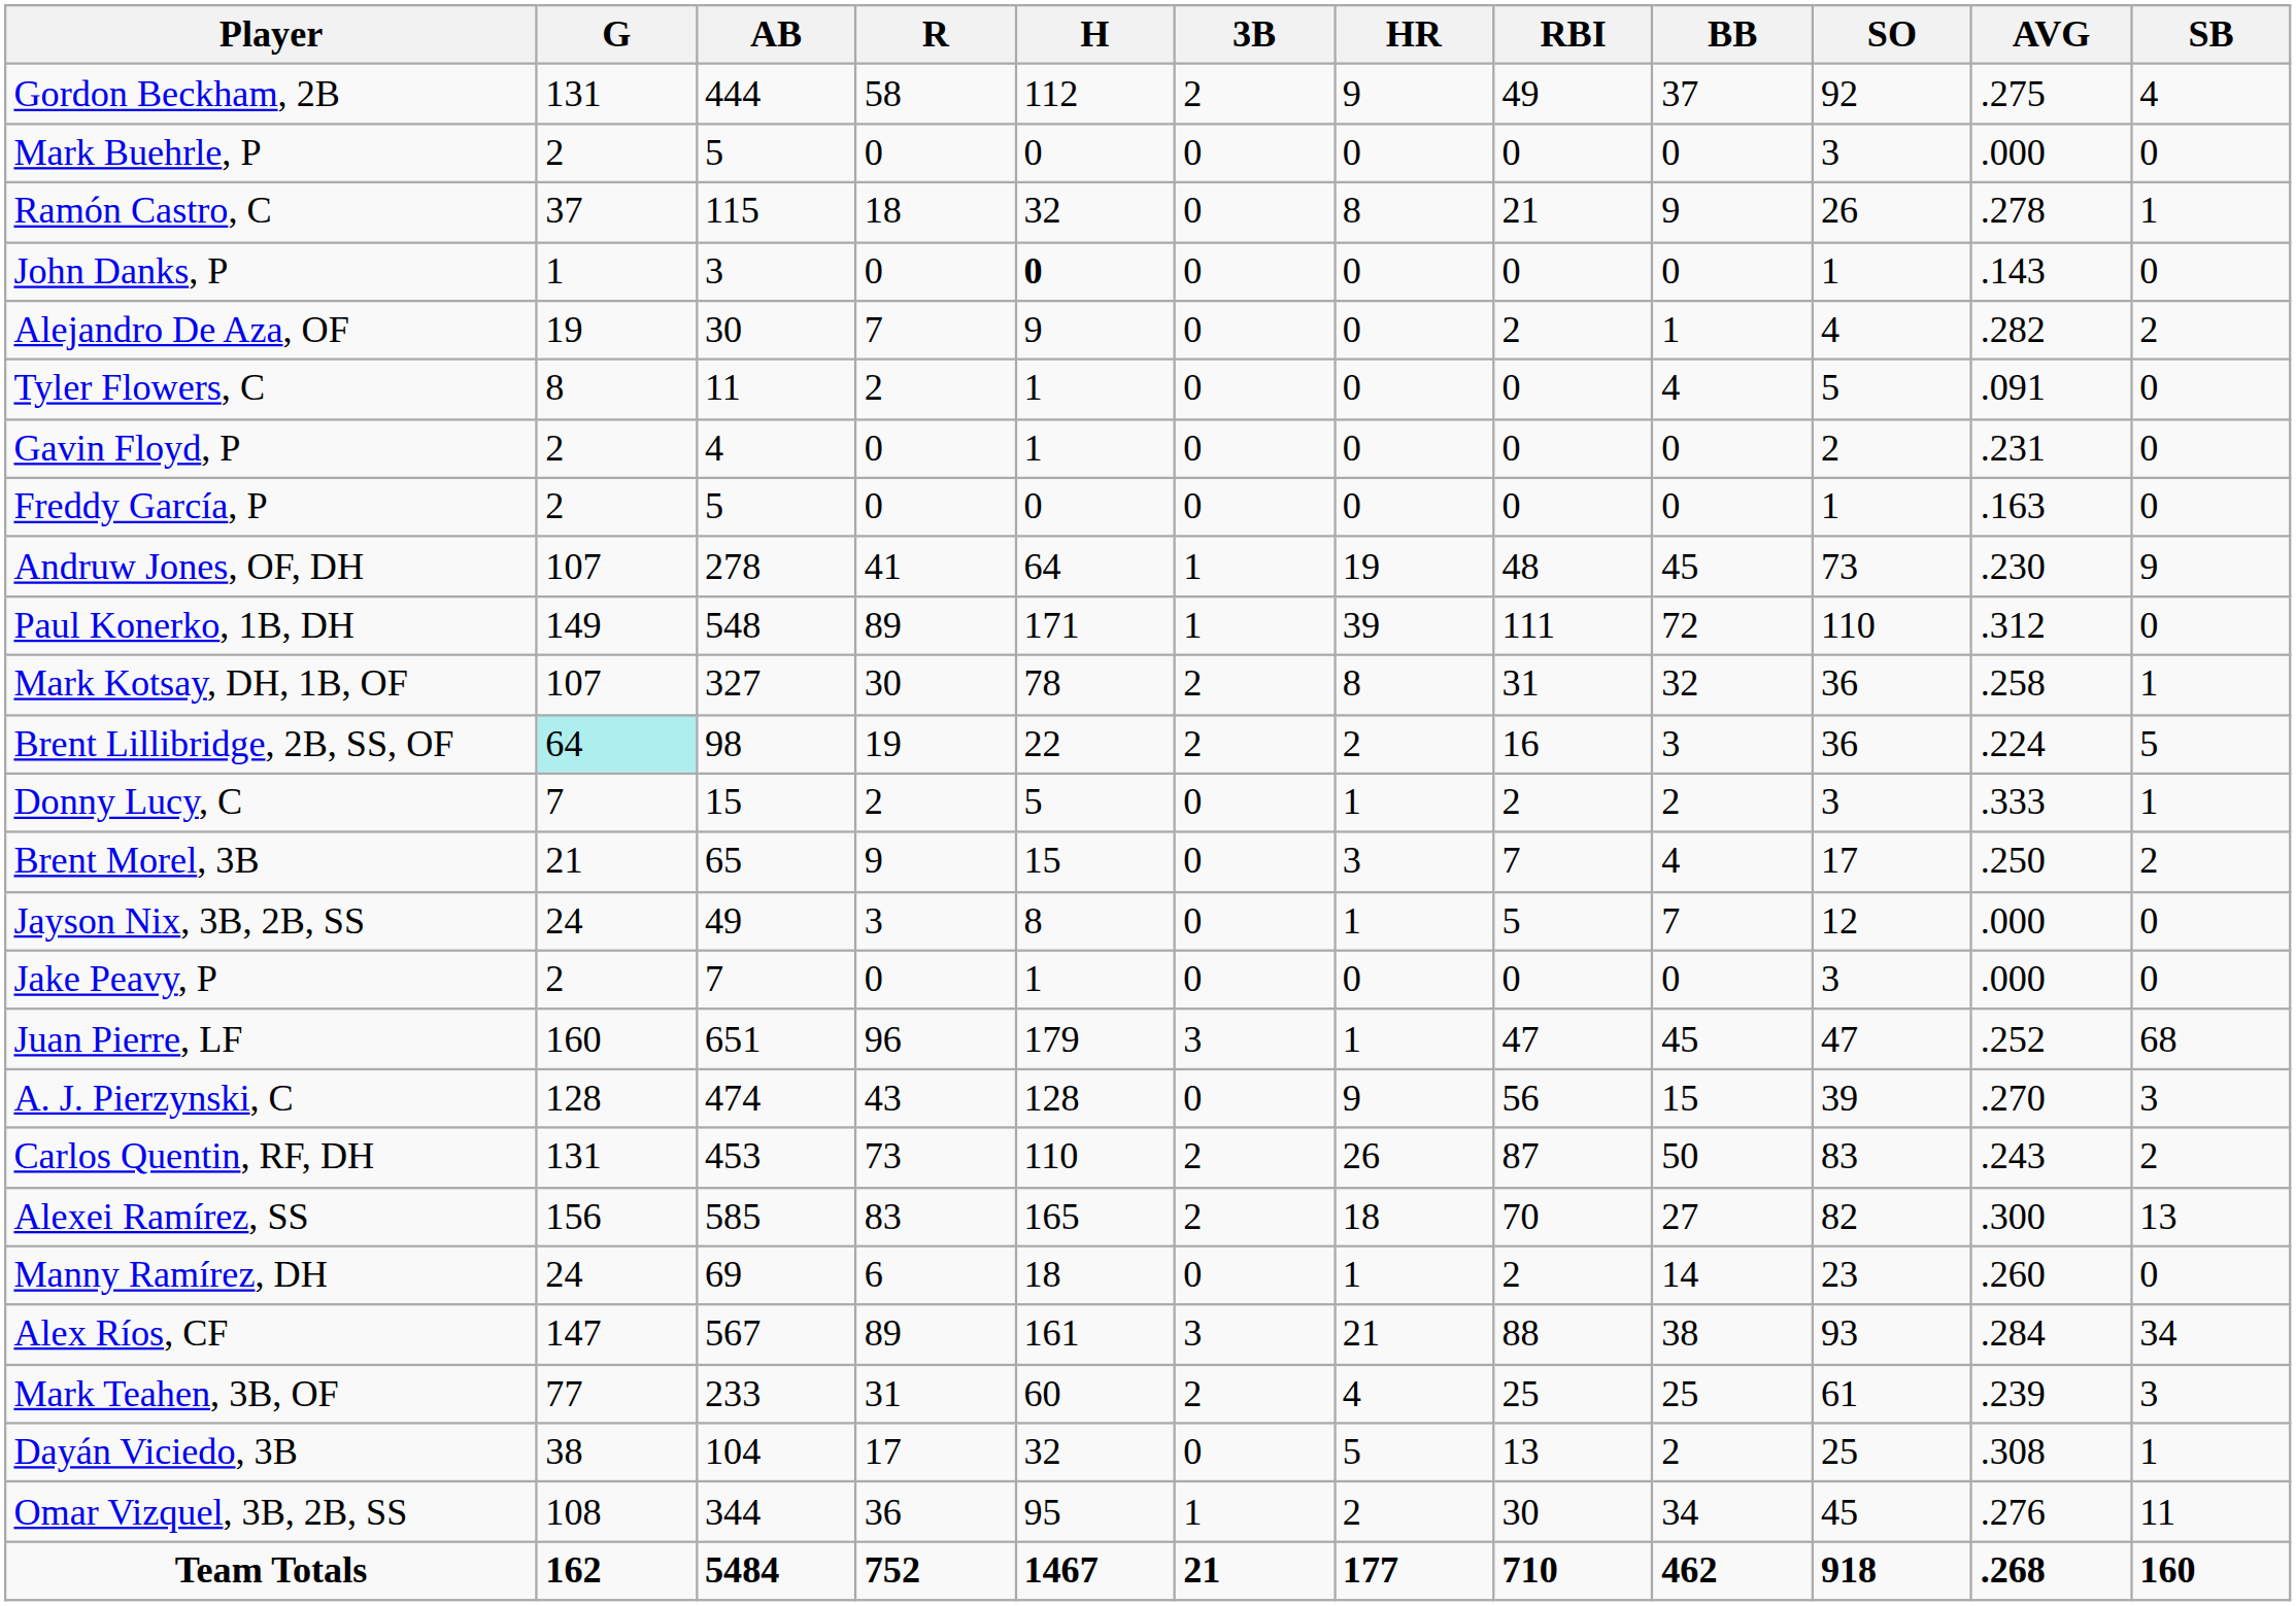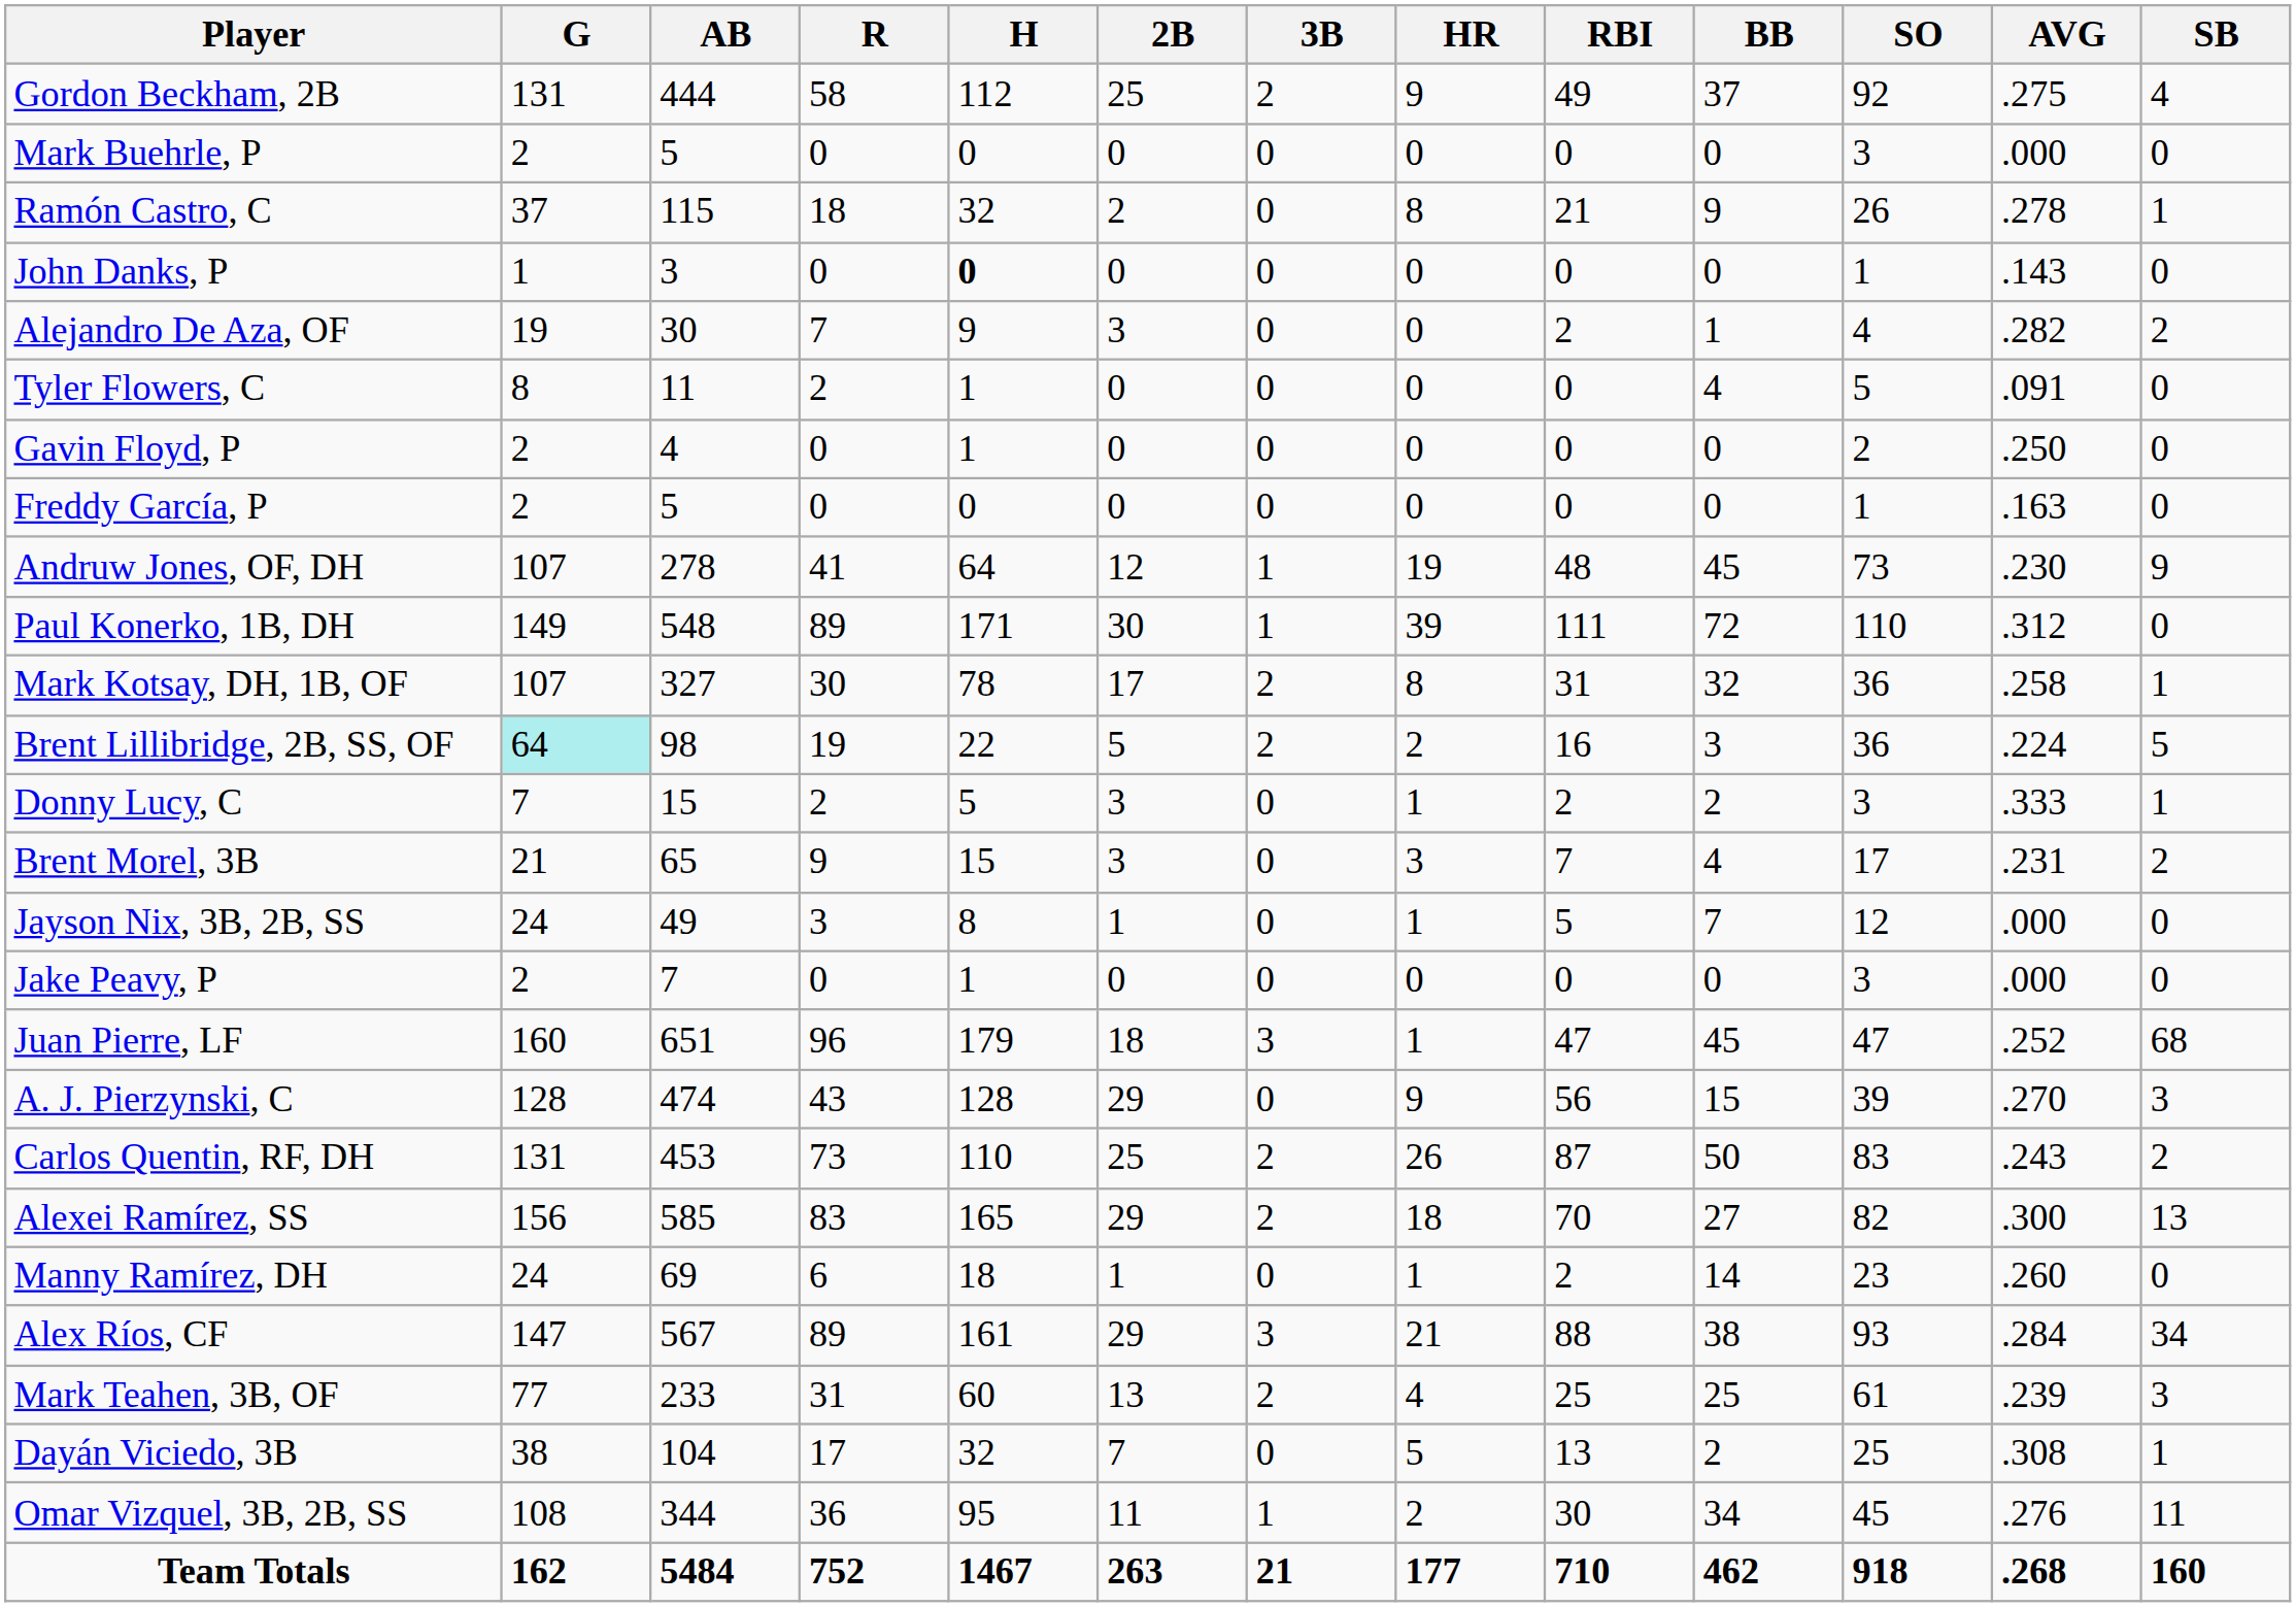 <table class="wikitable sortable">
 <tr>
 <th bgcolor="#DDDDFF" width="20%">Player</th>
 <th bgcolor="#DDDDFF" width="6%">G</th>
 <th bgcolor="#DDDDFF" width="6%">AB</th>
 <th bgcolor="#DDDDFF" width="6%">R</th>
 <th bgcolor="#DDDDFF" width="6%">H</th>
+<th bgcolor="#DDDDFF" width="6%">2B</th>
 <th bgcolor="#DDDDFF" width="6%">3B</th>
 <th bgcolor="#DDDDFF" width="6%">HR</th>
 <th bgcolor="#DDDDFF" width="6%">RBI</th>
 <th bgcolor="#DDDDFF" width="6%">BB</th>
 <th bgcolor="#DDDDFF" width="6%">SO</th>
 <th bgcolor="#DDDDFF" width="6%">AVG</th>
 <th bgcolor="#DDDDFF" width="6%">SB</th>
 </tr>
 <tr>
 <td><a href='#'>Gordon Beckham</a>, 2B</td>
 <td>131</td>
 <td>444</td>
 <td>58</td>
 <td>112</td>
+<td>25</td>
 <td>2</td>
 <td>9</td>
 <td>49</td>
 <td>37</td>
 <td>92</td>
 <td>.275</td>
 <td>4</td>
 </tr>
 <tr>
 <td><a href='#'>Mark Buehrle</a>, P</td>
 <td>2</td>
 <td>5</td>
 <td>0</td>
 <td>0</td>
 <td>0</td>
 <td>0</td>
 <td>0</td>
 <td>0</td>
+<td>0</td>
 <td>3</td>
 <td>.000</td>
 <td>0</td>
 </tr>
 <tr>
 <td><a href='#'>Ramón Castro</a>, C</td>
 <td>37</td>
 <td>115</td>
 <td>18</td>
 <td>32</td>
+<td>2</td>
 <td>0</td>
 <td>8</td>
 <td>21</td>
 <td>9</td>
 <td>26</td>
 <td>.278</td>
 <td>1</td>
 </tr>
 <tr>
 <td><a href='#'>John Danks</a>, P</td>
 <td>1</td>
 <td>3</td>
 <td>0</td>
 <td><strong>0</strong></td>
 <td>0</td>
 <td>0</td>
 <td>0</td>
 <td>0</td>
+<td>0</td>
 <td>1</td>
 <td>.143</td>
 <td>0</td>
 </tr>
 <tr>
 <td><a href='#'>Alejandro De Aza</a>, OF</td>
 <td>19</td>
 <td>30</td>
 <td>7</td>
 <td>9</td>
+<td>3</td>
 <td>0</td>
 <td>0</td>
 <td>2</td>
 <td>1</td>
 <td>4</td>
 <td>.282</td>
 <td>2</td>
 </tr>
 <tr>
 <td><a href='#'>Tyler Flowers</a>, C</td>
 <td>8</td>
 <td>11</td>
 <td>2</td>
 <td>1</td>
+<td>0</td>
 <td>0</td>
 <td>0</td>
 <td>0</td>
 <td>4</td>
 <td>5</td>
 <td>.091</td>
 <td>0</td>
 </tr>
 <tr>
 <td><a href='#'>Gavin Floyd</a>, P</td>
 <td>2</td>
 <td>4</td>
 <td>0</td>
 <td>1</td>
 <td>0</td>
 <td>0</td>
 <td>0</td>
 <td>0</td>
+<td>0</td>
 <td>2</td>
-<td>.231</td>
+<td>.250</td>
 <td>0</td>
 </tr>
 <tr>
 <td><a href='#'>Freddy García</a>, P</td>
 <td>2</td>
 <td>5</td>
+<td>0</td>
 <td>0</td>
 <td>0</td>
 <td>0</td>
 <td>0</td>
 <td>0</td>
 <td>0</td>
 <td>1</td>
 <td>.163</td>
 <td>0</td>
 </tr>
 <tr>
 <td><a href='#'>Andruw Jones</a>, OF, DH</td>
 <td>107</td>
 <td>278</td>
 <td>41</td>
 <td>64</td>
+<td>12</td>
 <td>1</td>
 <td>19</td>
 <td>48</td>
 <td>45</td>
 <td>73</td>
 <td>.230</td>
 <td>9</td>
 </tr>
 <tr>
 <td><a href='#'>Paul Konerko</a>, 1B, DH</td>
 <td>149</td>
 <td>548</td>
 <td>89</td>
 <td>171</td>
+<td>30</td>
 <td>1</td>
 <td>39</td>
 <td>111</td>
 <td>72</td>
 <td>110</td>
 <td>.312</td>
 <td>0</td>
 </tr>
 <tr>
 <td><a href='#'>Mark Kotsay</a>, DH, 1B, OF</td>
 <td>107</td>
 <td>327</td>
 <td>30</td>
 <td>78</td>
+<td>17</td>
 <td>2</td>
 <td>8</td>
 <td>31</td>
 <td>32</td>
 <td>36</td>
 <td>.258</td>
 <td>1</td>
 </tr>
 <tr>
 <td><a href='#'>Brent Lillibridge</a>, 2B, SS, OF</td>
 <td style="background: paleturquoise;">64</td>
 <td>98</td>
 <td>19</td>
 <td>22</td>
+<td>5</td>
 <td>2</td>
 <td>2</td>
 <td>16</td>
 <td>3</td>
 <td>36</td>
 <td>.224</td>
 <td>5</td>
 </tr>
 <tr>
 <td><a href='#'>Donny Lucy</a>, C</td>
 <td>7</td>
 <td>15</td>
 <td>2</td>
 <td>5</td>
+<td>3</td>
 <td>0</td>
 <td>1</td>
 <td>2</td>
 <td>2</td>
 <td>3</td>
 <td>.333</td>
 <td>1</td>
 </tr>
 <tr>
 <td><a href='#'>Brent Morel</a>, 3B</td>
 <td>21</td>
 <td>65</td>
 <td>9</td>
 <td>15</td>
+<td>3</td>
 <td>0</td>
 <td>3</td>
 <td>7</td>
 <td>4</td>
 <td>17</td>
-<td>.250</td>
+<td>.231</td>
 <td>2</td>
 </tr>
 <tr>
 <td><a href='#'>Jayson Nix</a>, 3B, 2B, SS</td>
 <td>24</td>
 <td>49</td>
 <td>3</td>
 <td>8</td>
+<td>1</td>
 <td>0</td>
 <td>1</td>
 <td>5</td>
 <td>7</td>
 <td>12</td>
 <td>.000</td>
 <td>0</td>
 </tr>
 <tr>
 <td><a href='#'>Jake Peavy</a>, P</td>
 <td>2</td>
 <td>7</td>
 <td>0</td>
 <td>1</td>
 <td>0</td>
 <td>0</td>
 <td>0</td>
 <td>0</td>
+<td>0</td>
 <td>3</td>
 <td>.000</td>
 <td>0</td>
 </tr>
 <tr>
 <td><a href='#'>Juan Pierre</a>, LF</td>
 <td>160</td>
 <td>651</td>
 <td>96</td>
 <td>179</td>
+<td>18</td>
 <td>3</td>
 <td>1</td>
 <td>47</td>
 <td>45</td>
 <td>47</td>
 <td>.252</td>
 <td>68</td>
 </tr>
 <tr>
 <td><a href='#'>A. J. Pierzynski</a>, C</td>
 <td>128</td>
 <td>474</td>
 <td>43</td>
 <td>128</td>
+<td>29</td>
 <td>0</td>
 <td>9</td>
 <td>56</td>
 <td>15</td>
 <td>39</td>
 <td>.270</td>
 <td>3</td>
 </tr>
 <tr>
 <td><a href='#'>Carlos Quentin</a>, RF, DH</td>
 <td>131</td>
 <td>453</td>
 <td>73</td>
 <td>110</td>
+<td>25</td>
 <td>2</td>
 <td>26</td>
 <td>87</td>
 <td>50</td>
 <td>83</td>
 <td>.243</td>
 <td>2</td>
 </tr>
 <tr>
 <td><a href='#'>Alexei Ramírez</a>, SS</td>
 <td>156</td>
 <td>585</td>
 <td>83</td>
 <td>165</td>
+<td>29</td>
 <td>2</td>
 <td>18</td>
 <td>70</td>
 <td>27</td>
 <td>82</td>
 <td>.300</td>
 <td>13</td>
 </tr>
 <tr>
 <td><a href='#'>Manny Ramírez</a>, DH</td>
 <td>24</td>
 <td>69</td>
 <td>6</td>
 <td>18</td>
+<td>1</td>
 <td>0</td>
 <td>1</td>
 <td>2</td>
 <td>14</td>
 <td>23</td>
 <td>.260</td>
 <td>0</td>
 </tr>
 <tr>
 <td><a href='#'>Alex Ríos</a>, CF</td>
 <td>147</td>
 <td>567</td>
 <td>89</td>
 <td>161</td>
+<td>29</td>
 <td>3</td>
 <td>21</td>
 <td>88</td>
 <td>38</td>
 <td>93</td>
 <td>.284</td>
 <td>34</td>
 </tr>
 <tr>
 <td><a href='#'>Mark Teahen</a>, 3B, OF</td>
 <td>77</td>
 <td>233</td>
 <td>31</td>
 <td>60</td>
+<td>13</td>
 <td>2</td>
 <td>4</td>
 <td>25</td>
 <td>25</td>
 <td>61</td>
 <td>.239</td>
 <td>3</td>
 </tr>
 <tr>
 <td><a href='#'>Dayán Viciedo</a>, 3B</td>
 <td>38</td>
 <td>104</td>
 <td>17</td>
 <td>32</td>
+<td>7</td>
 <td>0</td>
 <td>5</td>
 <td>13</td>
 <td>2</td>
 <td>25</td>
 <td>.308</td>
 <td>1</td>
 </tr>
 <tr>
 <td><a href='#'>Omar Vizquel</a>, 3B, 2B, SS</td>
 <td>108</td>
 <td>344</td>
 <td>36</td>
 <td>95</td>
+<td>11</td>
 <td>1</td>
 <td>2</td>
 <td>30</td>
 <td>34</td>
 <td>45</td>
 <td>.276</td>
 <td>11</td>
 </tr>
 <tr class="sortbottom">
 <td style="text-align:center"><strong>Team Totals</strong></td>
 <td><strong>162</strong></td>
 <td><strong>5484</strong></td>
 <td><strong>752</strong></td>
 <td><strong>1467</strong></td>
+<td><strong>263</strong></td>
 <td><strong>21</strong></td>
 <td><strong>177</strong></td>
 <td><strong>710</strong></td>
 <td><strong>462</strong></td>
 <td><strong>918</strong></td>
 <td><strong>.268</strong></td>
 <td><strong>160</strong></td>
 </tr>
 </table>
